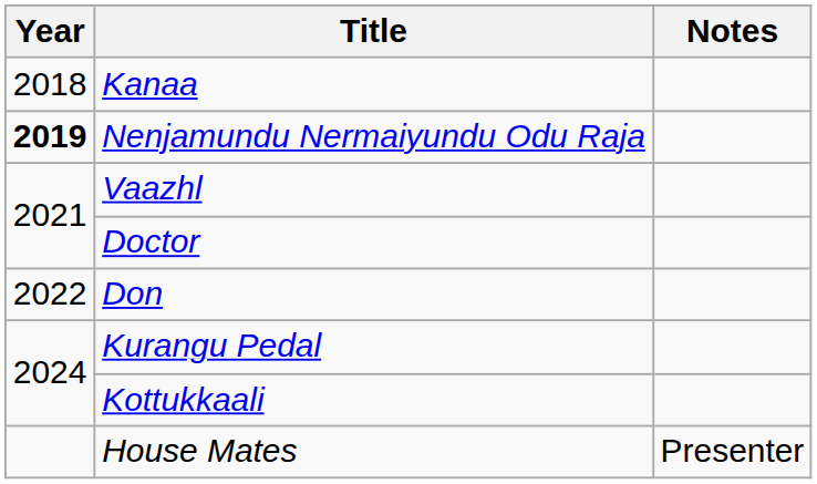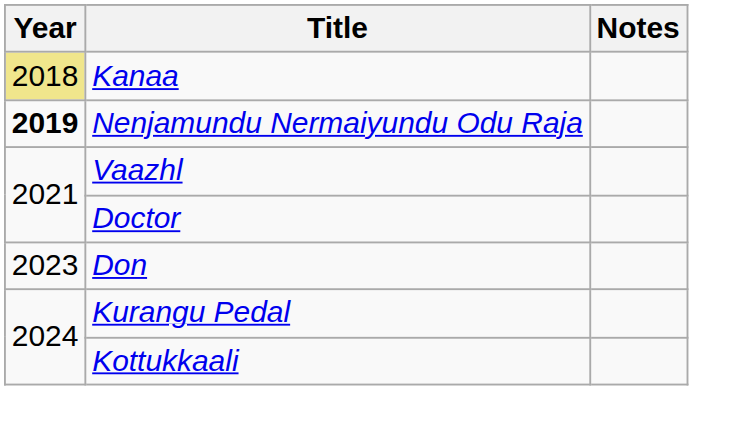 <table class="wikitable sortable">
 <tr>
 <th scope="col">Year</th>
 <th scope="col">Title</th>
 <th class="unsortable" scope="col">Notes</th>
 </tr>
 <tr>
-<td>2018</td>
+<td style="background: khaki;">2018</td>
 <td><em><a href='#'>Kanaa</a></em></td>
 <td></td>
 </tr>
 <tr>
 <td><strong>2019</strong></td>
 <td><em><a href='#'>Nenjamundu Nermaiyundu Odu Raja</a></em></td>
 <td></td>
 </tr>
 <tr>
 <td rowspan="2">2021</td>
 <td><em><a href='#'>Vaazhl</a></em></td>
 <td></td>
 </tr>
 <tr>
 <td><em><a href='#'>Doctor</a></em></td>
 <td></td>
 </tr>
 <tr>
-<td>2022</td>
+<td>2023</td>
 <td><em><a href='#'>Don</a></em></td>
 <td></td>
 </tr>
 <tr>
 <td rowspan="2">2024</td>
 <td><em><a href='#'>Kurangu Pedal</a></em></td>
 <td></td>
 </tr>
 <tr>
 <td><em><a href='#'>Kottukkaali</a></em></td>
 <td></td>
 </tr>
-<tr>
-<td></td>
-<td><em>House Mates</em></td>
-<td>Presenter</td>
-</tr>
 </table>
